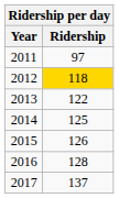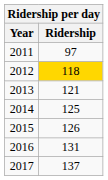 <table class="wikitable" style="margin: 1em 0.2em; text-align: center;">
 <tr style="background: #ddd;">
 <th colspan="2">Ridership per day </th>
 </tr>
 <tr>
 <th>Year</th>
 <th>Ridership</th>
 </tr>
 <tr>
 <td>2011</td>
 <td>97</td>
 </tr>
 <tr>
 <td>2012</td>
 <td style="background: gold;">118</td>
 </tr>
 <tr>
 <td>2013</td>
-<td>122</td>
+<td>121</td>
 </tr>
 <tr>
 <td>2014</td>
 <td>125</td>
 </tr>
 <tr>
 <td>2015</td>
 <td>126</td>
 </tr>
 <tr>
 <td>2016</td>
-<td>128</td>
+<td>131</td>
 </tr>
 <tr>
 <td>2017</td>
 <td>137</td>
 </tr>
 </table>
